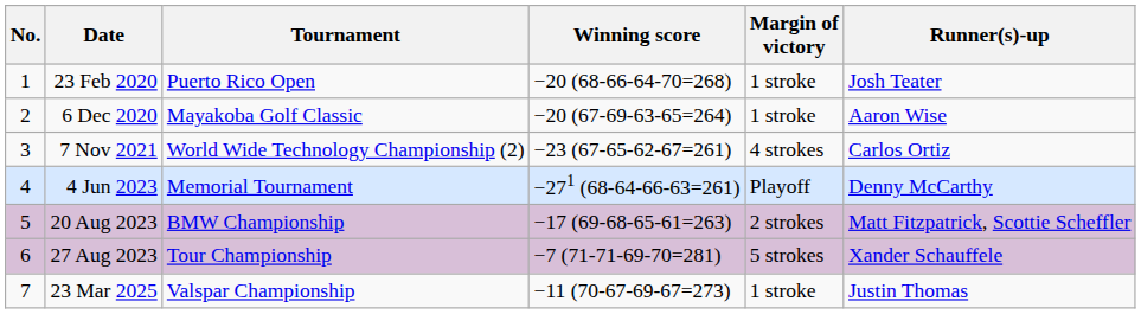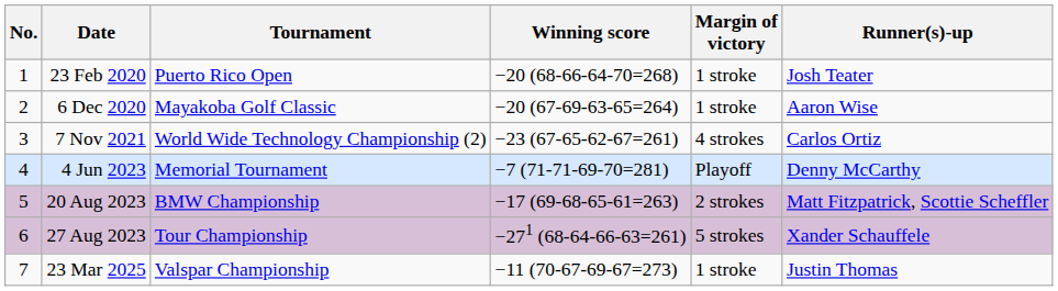 <table class="wikitable" style="font-size:95%;">
 <tr>
 <th>No.</th>
 <th>Date</th>
 <th>Tournament</th>
 <th>Winning score</th>
 <th>Margin of<br>victory</th>
 <th>Runner(s)-up</th>
 </tr>
 <tr>
 <td align=center>1</td>
 <td align=right>23 Feb <a href='#'>2020</a></td>
 <td><a href='#'>Puerto Rico Open</a></td>
 <td>−20 (68-66-64-70=268)</td>
 <td>1 stroke</td>
 <td> <a href='#'>Josh Teater</a></td>
 </tr>
 <tr>
 <td align=center>2</td>
 <td align=right>6 Dec <a href='#'>2020</a></td>
 <td><a href='#'>Mayakoba Golf Classic</a></td>
 <td>−20 (67-69-63-65=264)</td>
 <td>1 stroke</td>
 <td> <a href='#'>Aaron Wise</a></td>
 </tr>
 <tr>
 <td align=center>3</td>
 <td align=right>7 Nov <a href='#'>2021</a></td>
 <td><a href='#'>World Wide Technology Championship</a> (2)</td>
 <td>−23 (67-65-62-67=261)</td>
 <td>4 strokes</td>
 <td> <a href='#'>Carlos Ortiz</a></td>
 </tr>
 <tr style="background:#D6E8FF;">
 <td align=center>4</td>
 <td align=right>4 Jun <a href='#'>2023</a></td>
 <td><a href='#'>Memorial Tournament</a></td>
-<td>−27<sup>1</sup> (68-64-66-63=261)</td>
+<td>−7 (71-71-69-70=281)</td>
 <td>Playoff</td>
 <td> <a href='#'>Denny McCarthy</a></td>
 </tr>
 <tr style="background:thistle;">
 <td align=center>5</td>
 <td align=right>20 Aug 2023</td>
 <td><a href='#'>BMW Championship</a></td>
 <td>−17 (69-68-65-61=263)</td>
 <td>2 strokes</td>
 <td> <a href='#'>Matt Fitzpatrick</a>,  <a href='#'>Scottie Scheffler</a></td>
 </tr>
 <tr style="background:thistle;">
 <td align=center>6</td>
 <td align=right>27 Aug 2023</td>
 <td><a href='#'>Tour Championship</a></td>
-<td>−7 (71-71-69-70=281)</td>
+<td>−27<sup>1</sup> (68-64-66-63=261)</td>
 <td>5 strokes</td>
 <td> <a href='#'>Xander Schauffele</a></td>
 </tr>
 <tr>
 <td align=center>7</td>
 <td align=right>23 Mar <a href='#'>2025</a></td>
 <td><a href='#'>Valspar Championship</a></td>
 <td>−11 (70-67-69-67=273)</td>
 <td>1 stroke</td>
 <td> <a href='#'>Justin Thomas</a></td>
 </tr>
 </table>
